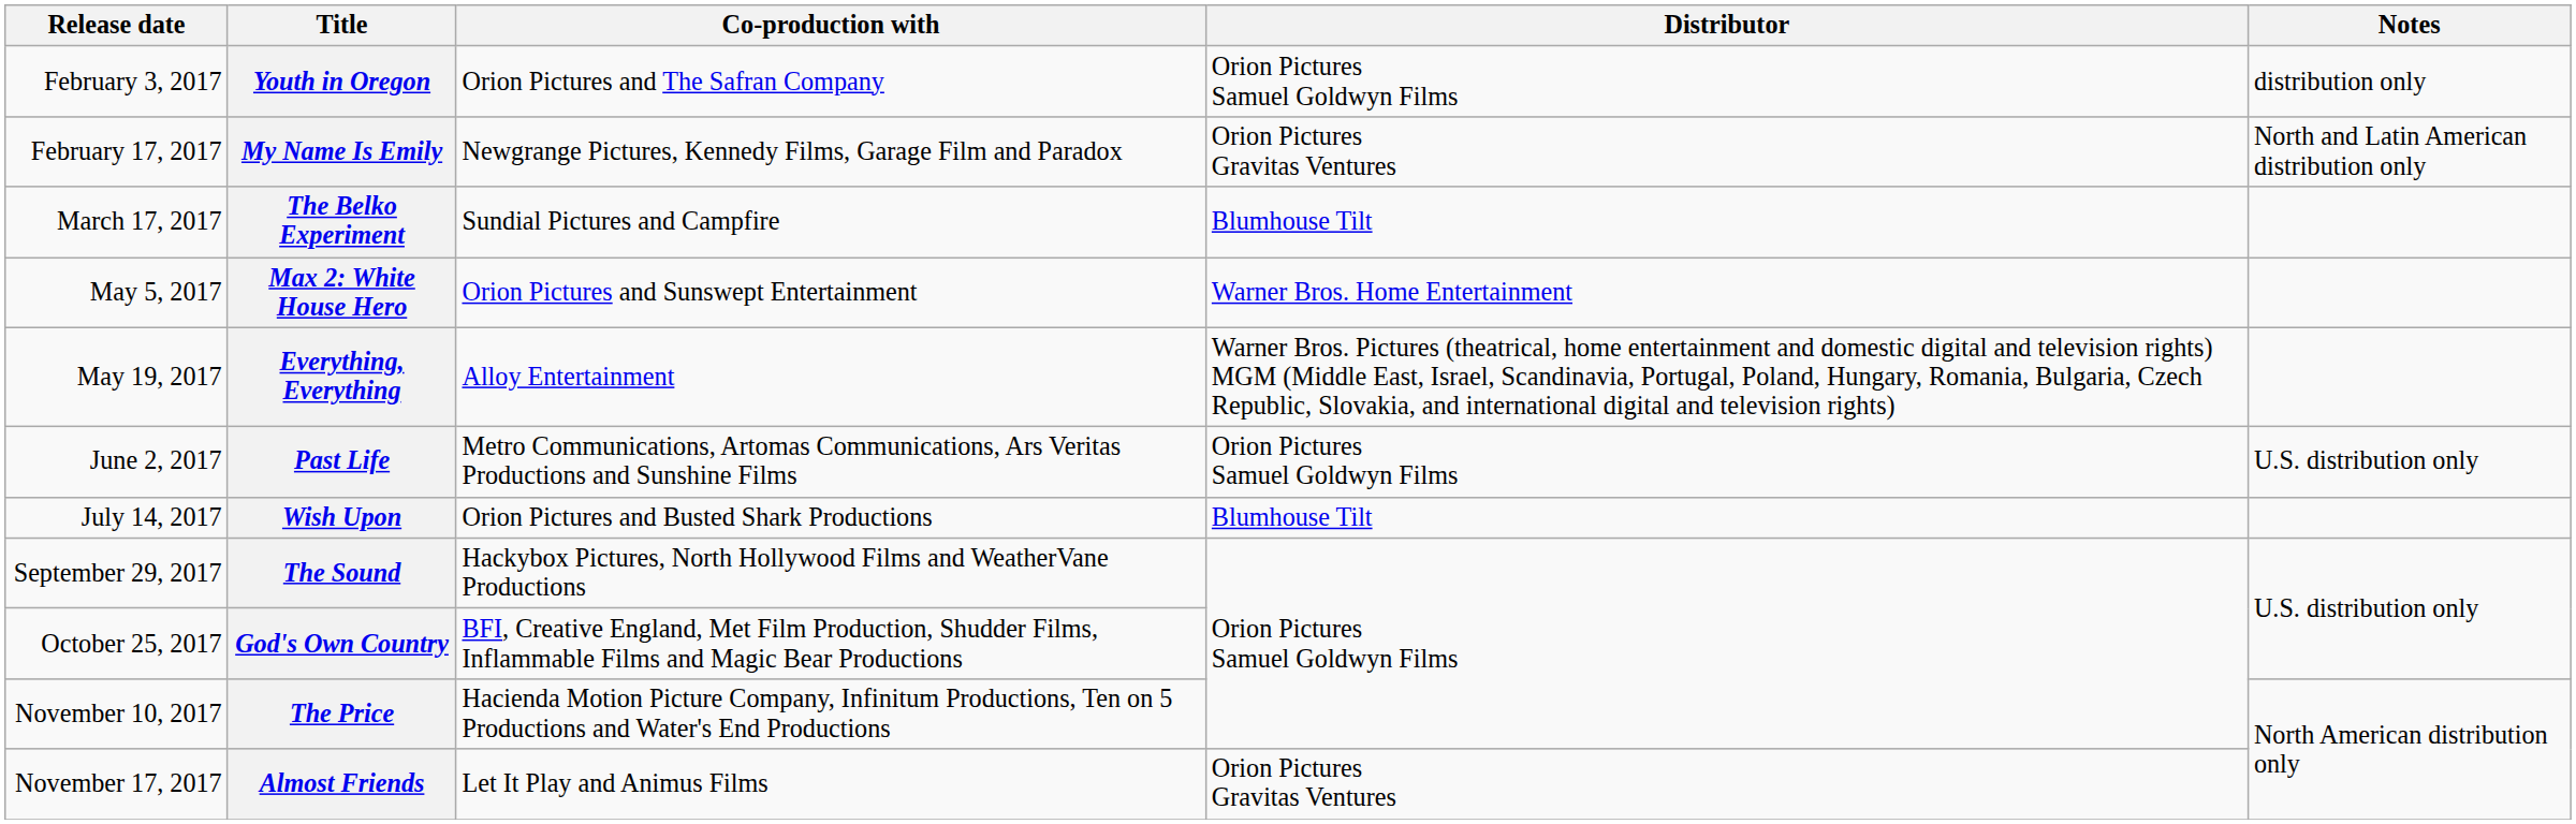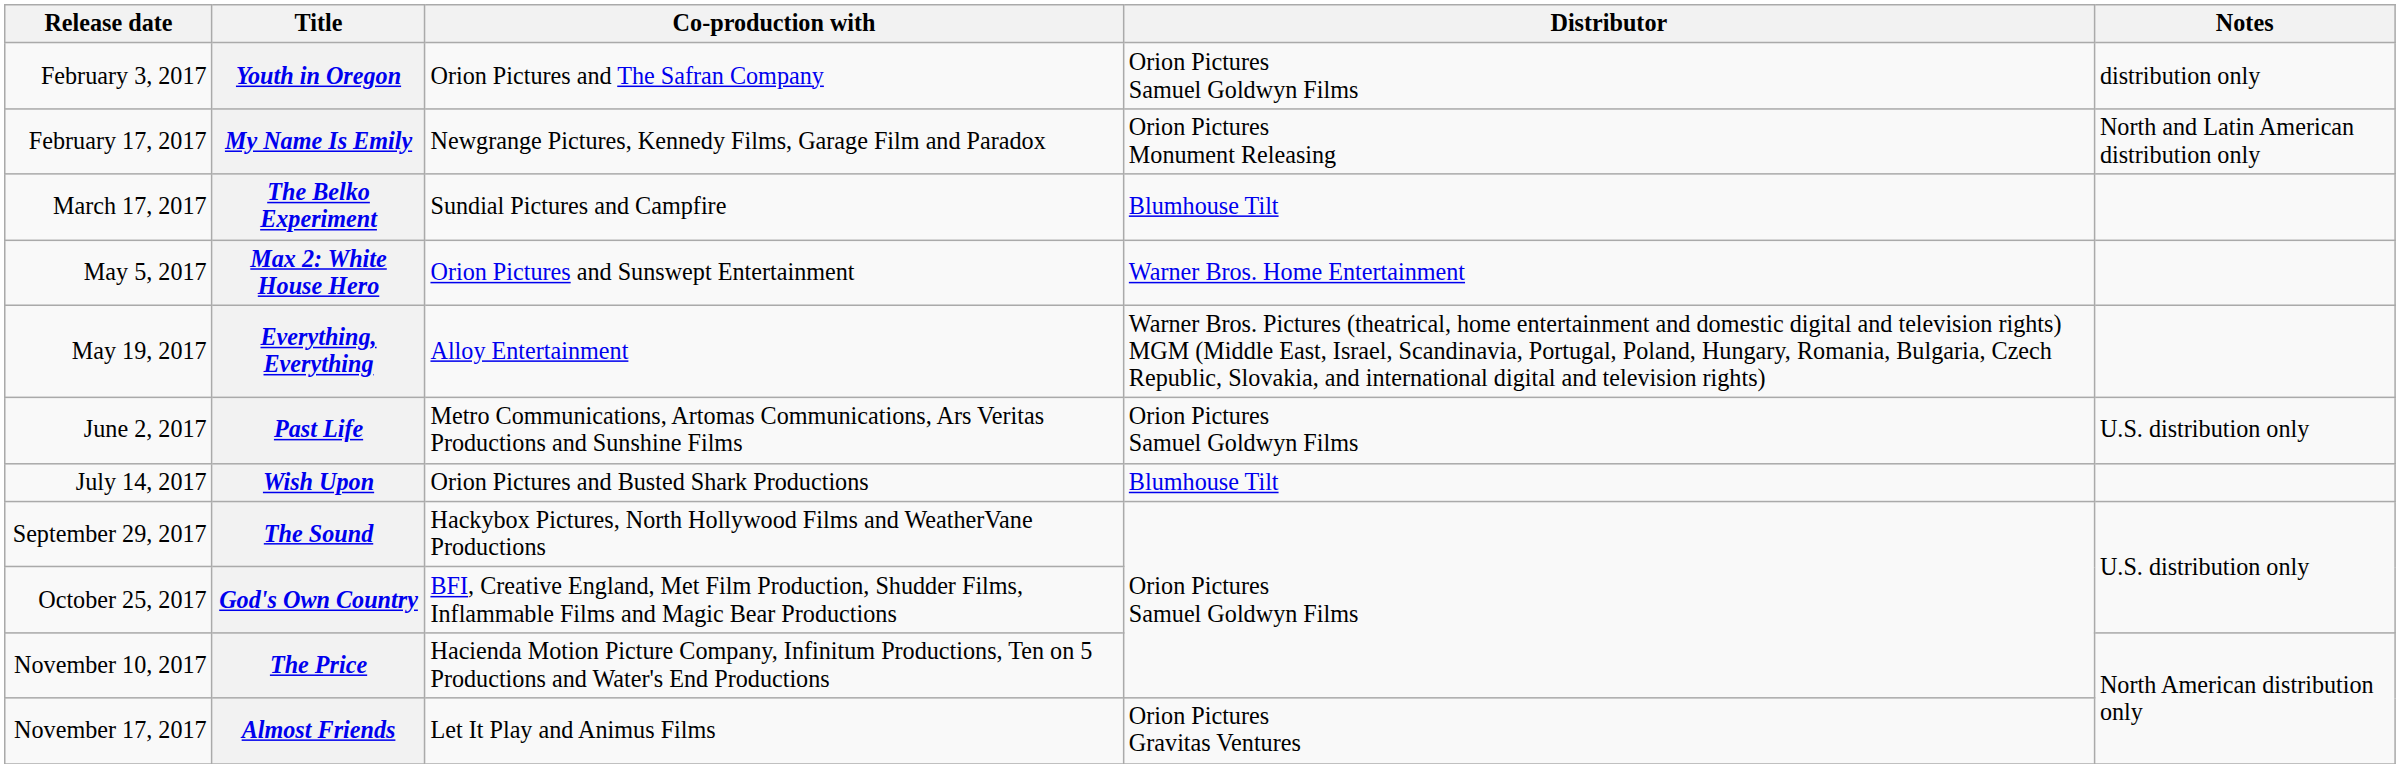 <table class="wikitable sortable" style="width:100%;">
 <tr>
 <th scope="col" style="width:130px;">Release date</th>
 <th>Title</th>
 <th>Co-production with</th>
 <th>Distributor</th>
 <th>Notes</th>
 </tr>
 <tr>
 <td style="text-align:right;">February 3, 2017</td>
 <th scope="row"><em><a href='#'>Youth in Oregon</a></em></th>
 <td>Orion Pictures and <a href='#'>The Safran Company</a></td>
 <td>Orion Pictures <br> Samuel Goldwyn Films</td>
 <td>distribution only</td>
 </tr>
 <tr>
 <td style="text-align:right;">February 17, 2017</td>
 <th scope="row"><em><a href='#'>My Name Is Emily</a></em></th>
 <td>Newgrange Pictures, Kennedy Films, Garage Film and Paradox</td>
-<td>Orion Pictures <br> Gravitas Ventures</td>
+<td>Orion Pictures <br> Monument Releasing</td>
 <td>North and Latin American distribution only</td>
 </tr>
 <tr>
 <td style="text-align:right;">March 17, 2017</td>
 <th scope="row"><em><a href='#'>The Belko Experiment</a></em></th>
 <td>Sundial Pictures and Campfire</td>
 <td><a href='#'>Blumhouse Tilt</a></td>
 <td></td>
 </tr>
 <tr>
 <td style="text-align:right;">May 5, 2017</td>
 <th scope="row"><em><a href='#'>Max 2: White House Hero</a></em></th>
 <td><a href='#'>Orion Pictures</a> and Sunswept Entertainment</td>
 <td><a href='#'>Warner Bros. Home Entertainment</a></td>
 <td></td>
 </tr>
 <tr>
 <td style="text-align:right;">May 19, 2017</td>
 <th scope="row"><em><a href='#'>Everything, Everything</a></em></th>
 <td><a href='#'>Alloy Entertainment</a></td>
 <td>Warner Bros. Pictures (theatrical, home entertainment and domestic digital and television rights) <br> MGM (Middle East, Israel, Scandinavia, Portugal, Poland, Hungary, Romania, Bulgaria, Czech Republic, Slovakia, and international digital and television rights)</td>
 <td></td>
 </tr>
 <tr>
 <td style="text-align:right;">June 2, 2017</td>
 <th scope="row"><em><a href='#'>Past Life</a></em></th>
 <td>Metro Communications, Artomas Communications, Ars Veritas Productions and Sunshine Films</td>
 <td>Orion Pictures <br> Samuel Goldwyn Films</td>
 <td>U.S. distribution only</td>
 </tr>
 <tr>
 <td style="text-align:right;">July 14, 2017</td>
 <th scope="row"><em><a href='#'>Wish Upon</a></em></th>
 <td>Orion Pictures and Busted Shark Productions</td>
 <td><a href='#'>Blumhouse Tilt</a></td>
 <td></td>
 </tr>
 <tr>
 <td style="text-align:right;">September 29, 2017</td>
 <th scope="row"><em><a href='#'>The Sound</a></em></th>
 <td>Hackybox Pictures, North Hollywood Films and WeatherVane Productions</td>
 <td rowspan="3">Orion Pictures <br> Samuel Goldwyn Films</td>
 <td rowspan="2">U.S. distribution only</td>
 </tr>
 <tr>
 <td style="text-align:right;">October 25, 2017</td>
 <th scope="row"><em><a href='#'>God's Own Country</a></em></th>
 <td><a href='#'>BFI</a>, Creative England, Met Film Production, Shudder Films, Inflammable Films and Magic Bear Productions</td>
 </tr>
 <tr>
 <td style="text-align:right;">November 10, 2017</td>
 <th scope="row"><em><a href='#'>The Price</a></em></th>
 <td>Hacienda Motion Picture Company, Infinitum Productions, Ten on 5 Productions and Water's End Productions</td>
 <td rowspan="2">North American distribution only</td>
 </tr>
 <tr>
 <td style="text-align:right;">November 17, 2017</td>
 <th scope="row"><em><a href='#'>Almost Friends</a></em></th>
 <td>Let It Play and Animus Films</td>
 <td>Orion Pictures <br> Gravitas Ventures</td>
 </tr>
 <tr>
 </tr>
 </table>
